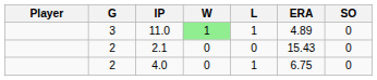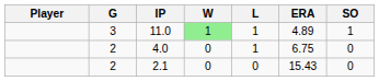 <table class="wikitable sortable">
 <tr>
 <th bgcolor="#DDDDFF" width="16%">Player</th>
 <th bgcolor="#DDDDFF" width="9%">G</th>
 <th bgcolor="#DDDDFF" width="9%">IP</th>
 <th bgcolor="#DDDDFF" width="9%">W</th>
 <th bgcolor="#DDDDFF" width="9%">L</th>
 <th bgcolor="#DDDDFF" width="9%">ERA</th>
 <th bgcolor="#DDDDFF" width="9%">SO</th>
 </tr>
 <tr align="center">
 <td></td>
 <td>3</td>
 <td>11.0</td>
 <td style="background: lightgreen;">1</td>
 <td>1</td>
 <td>4.89</td>
+<td>1</td>
+</tr>
+<tr align="center">
+<td></td>
+<td>2</td>
+<td>4.0</td>
+<td>0</td>
+<td>1</td>
+<td>6.75</td>
 <td>0</td>
 </tr>
 <tr align="center">
 <td></td>
 <td>2</td>
 <td>2.1</td>
 <td>0</td>
 <td>0</td>
 <td>15.43</td>
 <td>0</td>
 </tr>
-<tr align="center">
-<td></td>
-<td>2</td>
-<td>4.0</td>
-<td>0</td>
-<td>1</td>
-<td>6.75</td>
-<td>0</td>
-</tr>
 </table>
